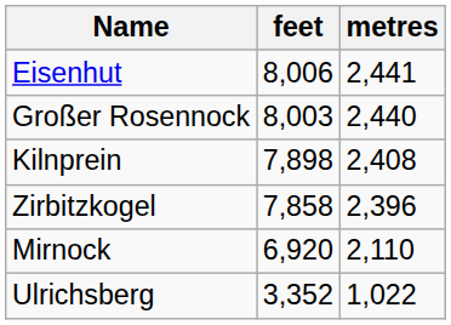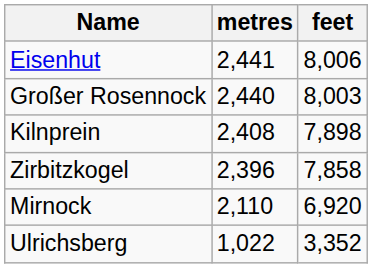 <table class="wikitable sortable">
 <tr>
 <th>Name</th>
+<th>metres</th>
 <th>feet</th>
-<th>metres</th>
 </tr>
 <tr>
 <td><a href='#'>Eisenhut</a></td>
+<td>2,441</td>
 <td>8,006</td>
-<td>2,441</td>
 </tr>
 <tr>
 <td>Großer Rosennock</td>
+<td>2,440</td>
 <td>8,003</td>
-<td>2,440</td>
 </tr>
 <tr>
 <td>Kilnprein</td>
+<td>2,408</td>
 <td>7,898</td>
-<td>2,408</td>
 </tr>
 <tr>
 <td>Zirbitzkogel</td>
+<td>2,396</td>
 <td>7,858</td>
-<td>2,396</td>
 </tr>
 <tr>
 <td>Mirnock</td>
+<td>2,110</td>
 <td>6,920</td>
-<td>2,110</td>
 </tr>
 <tr>
 <td>Ulrichsberg</td>
+<td>1,022</td>
 <td>3,352</td>
-<td>1,022</td>
 </tr>
 </table>
